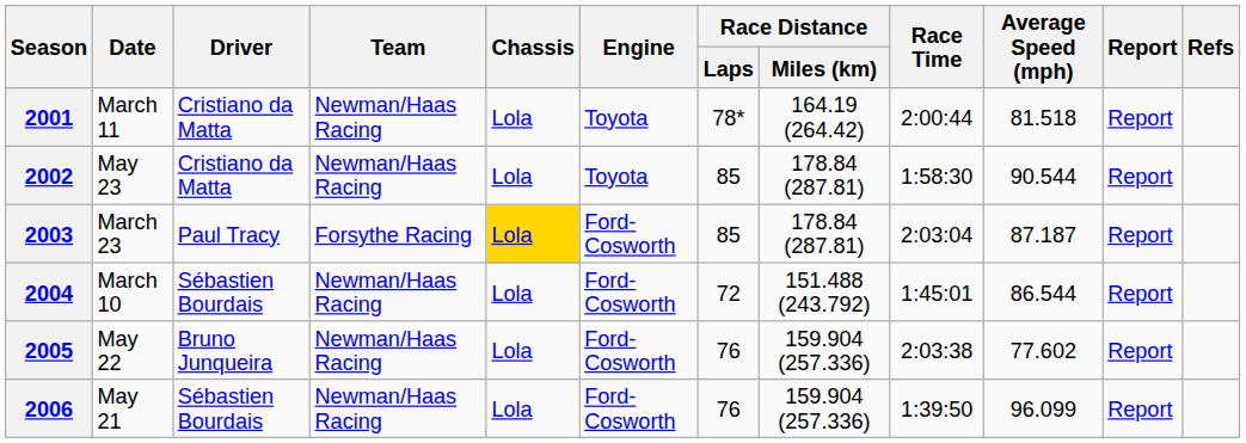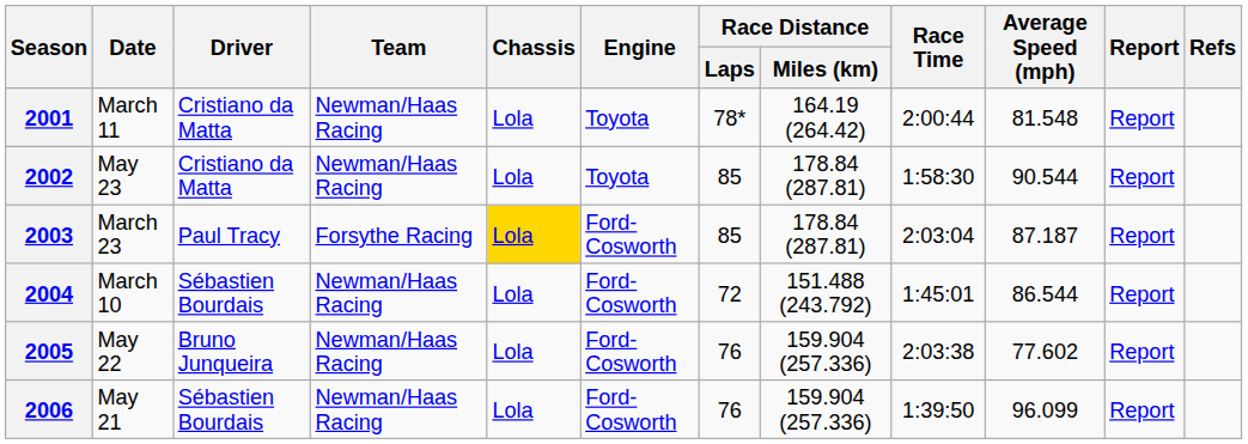 <table class="wikitable" style="font-size: 95%;">
 <tr>
 <th rowspan="2">Season</th>
 <th rowspan="2">Date</th>
 <th rowspan="2">Driver</th>
 <th rowspan="2">Team</th>
 <th rowspan="2">Chassis</th>
 <th rowspan="2">Engine</th>
 <th colspan="2">Race Distance</th>
 <th rowspan="2">Race Time</th>
 <th rowspan="2">Average Speed<br>(mph)</th>
 <th rowspan="2">Report</th>
 <th rowspan="2">Refs</th>
 </tr>
 <tr>
 <th>Laps</th>
 <th>Miles (km)</th>
 </tr>
 <tr>
 <th><a href='#'>2001</a></th>
 <td>March 11</td>
 <td> <a href='#'>Cristiano da Matta</a></td>
 <td><a href='#'>Newman/Haas Racing</a></td>
 <td><a href='#'>Lola</a></td>
 <td><a href='#'>Toyota</a></td>
 <td align="center">78*</td>
 <td align="center">164.19 (264.42)</td>
 <td align="center">2:00:44</td>
-<td align="center">81.518</td>
+<td align="center">81.548</td>
 <td><a href='#'>Report</a></td>
 <td align="center"></td>
 </tr>
 <tr>
 <th><a href='#'>2002</a></th>
 <td>May 23</td>
 <td> <a href='#'>Cristiano da Matta</a></td>
 <td><a href='#'>Newman/Haas Racing</a></td>
 <td><a href='#'>Lola</a></td>
 <td><a href='#'>Toyota</a></td>
 <td align="center">85</td>
 <td align="center">178.84 (287.81)</td>
 <td align="center">1:58:30</td>
 <td align="center">90.544</td>
 <td><a href='#'>Report</a></td>
 <td align="center"></td>
 </tr>
 <tr>
 <th><a href='#'>2003</a></th>
 <td>March 23</td>
 <td> <a href='#'>Paul Tracy</a></td>
 <td><a href='#'>Forsythe Racing</a></td>
 <td style="background: gold;"><a href='#'>Lola</a></td>
 <td><a href='#'>Ford-Cosworth</a></td>
 <td align="center">85</td>
 <td align="center">178.84 (287.81)</td>
 <td align="center">2:03:04</td>
 <td align="center">87.187</td>
 <td><a href='#'>Report</a></td>
 <td align="center"></td>
 </tr>
 <tr>
 <th><a href='#'>2004</a></th>
 <td>March 10</td>
 <td> <a href='#'>Sébastien Bourdais</a></td>
 <td><a href='#'>Newman/Haas Racing</a></td>
 <td><a href='#'>Lola</a></td>
 <td><a href='#'>Ford-Cosworth</a></td>
 <td align="center">72</td>
 <td align="center">151.488 (243.792)</td>
 <td align="center">1:45:01</td>
 <td align="center">86.544</td>
 <td><a href='#'>Report</a></td>
 <td align="center"></td>
 </tr>
 <tr>
 <th><a href='#'>2005</a></th>
 <td>May 22</td>
 <td> <a href='#'>Bruno Junqueira</a></td>
 <td><a href='#'>Newman/Haas Racing</a></td>
 <td><a href='#'>Lola</a></td>
 <td><a href='#'>Ford-Cosworth</a></td>
 <td align="center">76</td>
 <td align="center">159.904 (257.336)</td>
 <td align="center">2:03:38</td>
 <td align="center">77.602</td>
 <td><a href='#'>Report</a></td>
 <td align="center"></td>
 </tr>
 <tr>
 <th><a href='#'>2006</a></th>
 <td>May 21</td>
 <td> <a href='#'>Sébastien Bourdais</a></td>
 <td><a href='#'>Newman/Haas Racing</a></td>
 <td><a href='#'>Lola</a></td>
 <td><a href='#'>Ford-Cosworth</a></td>
 <td align="center">76</td>
 <td align="center">159.904 (257.336)</td>
 <td align="center">1:39:50</td>
 <td align="center">96.099</td>
 <td><a href='#'>Report</a></td>
 <td align="center"></td>
 </tr>
 </table>
